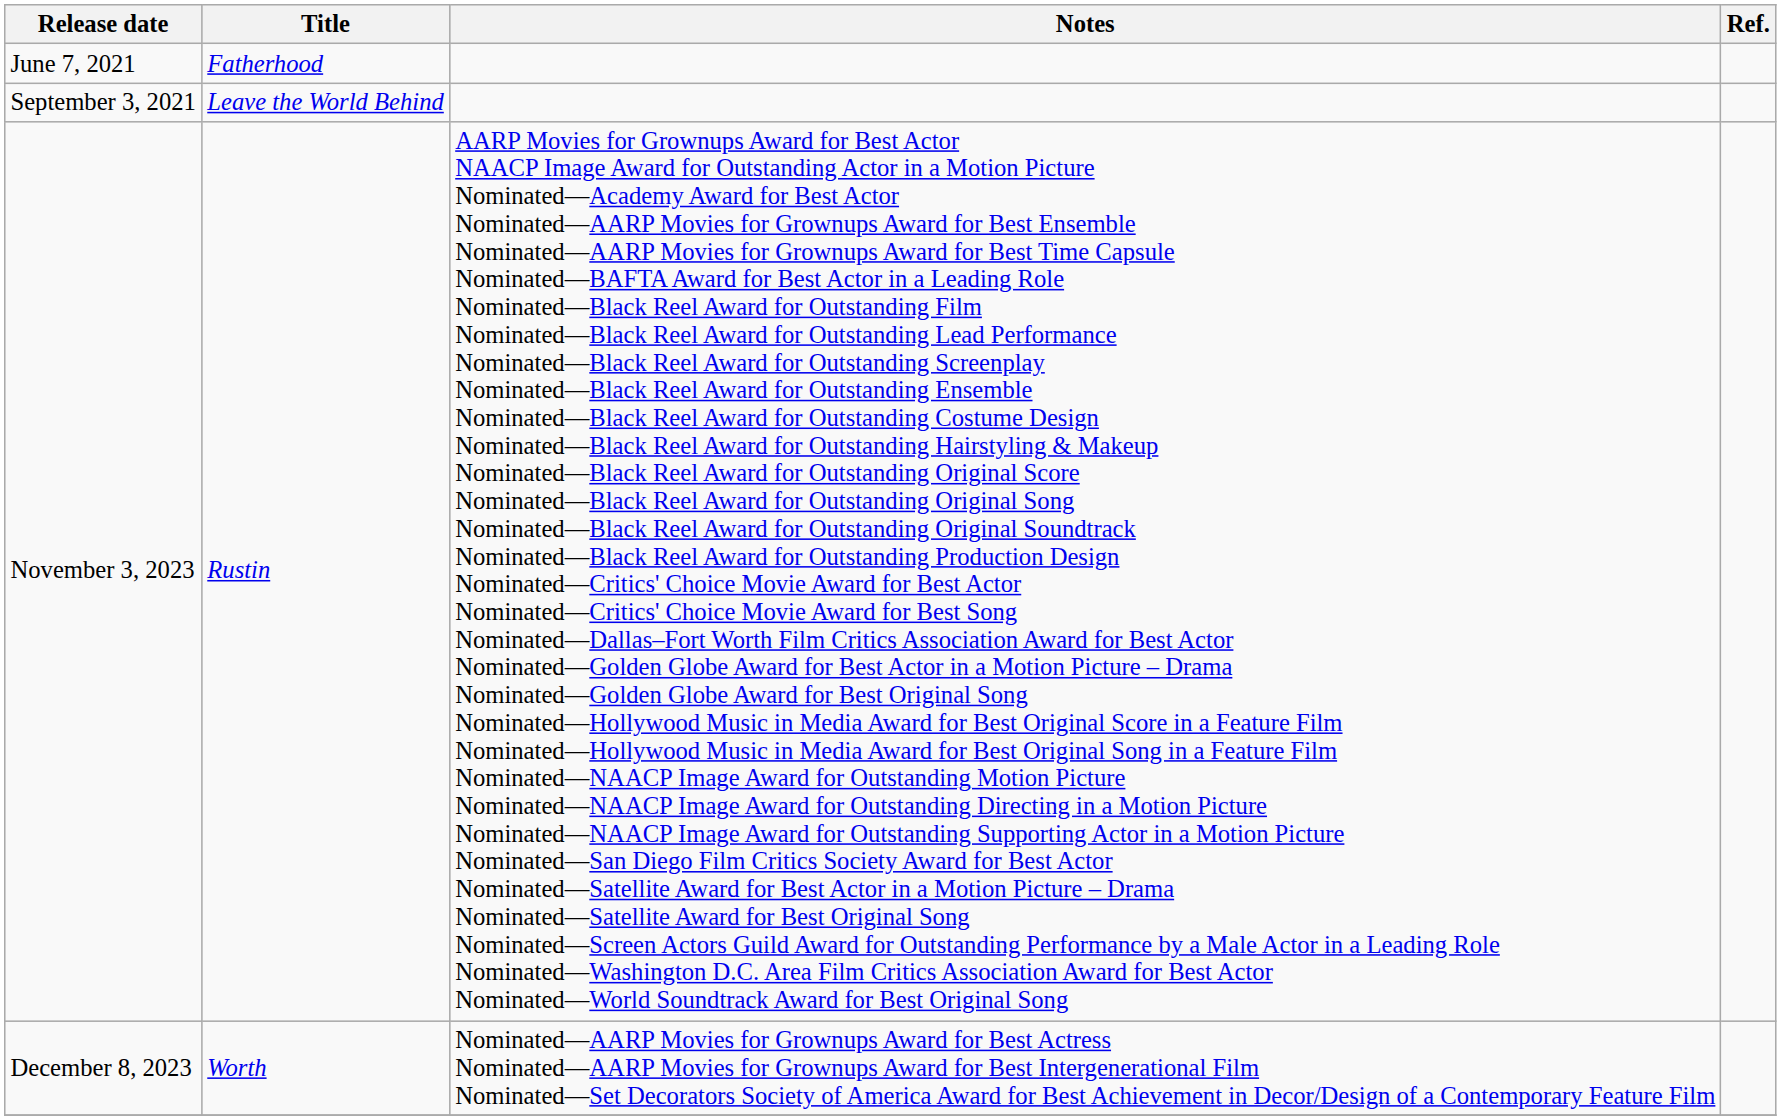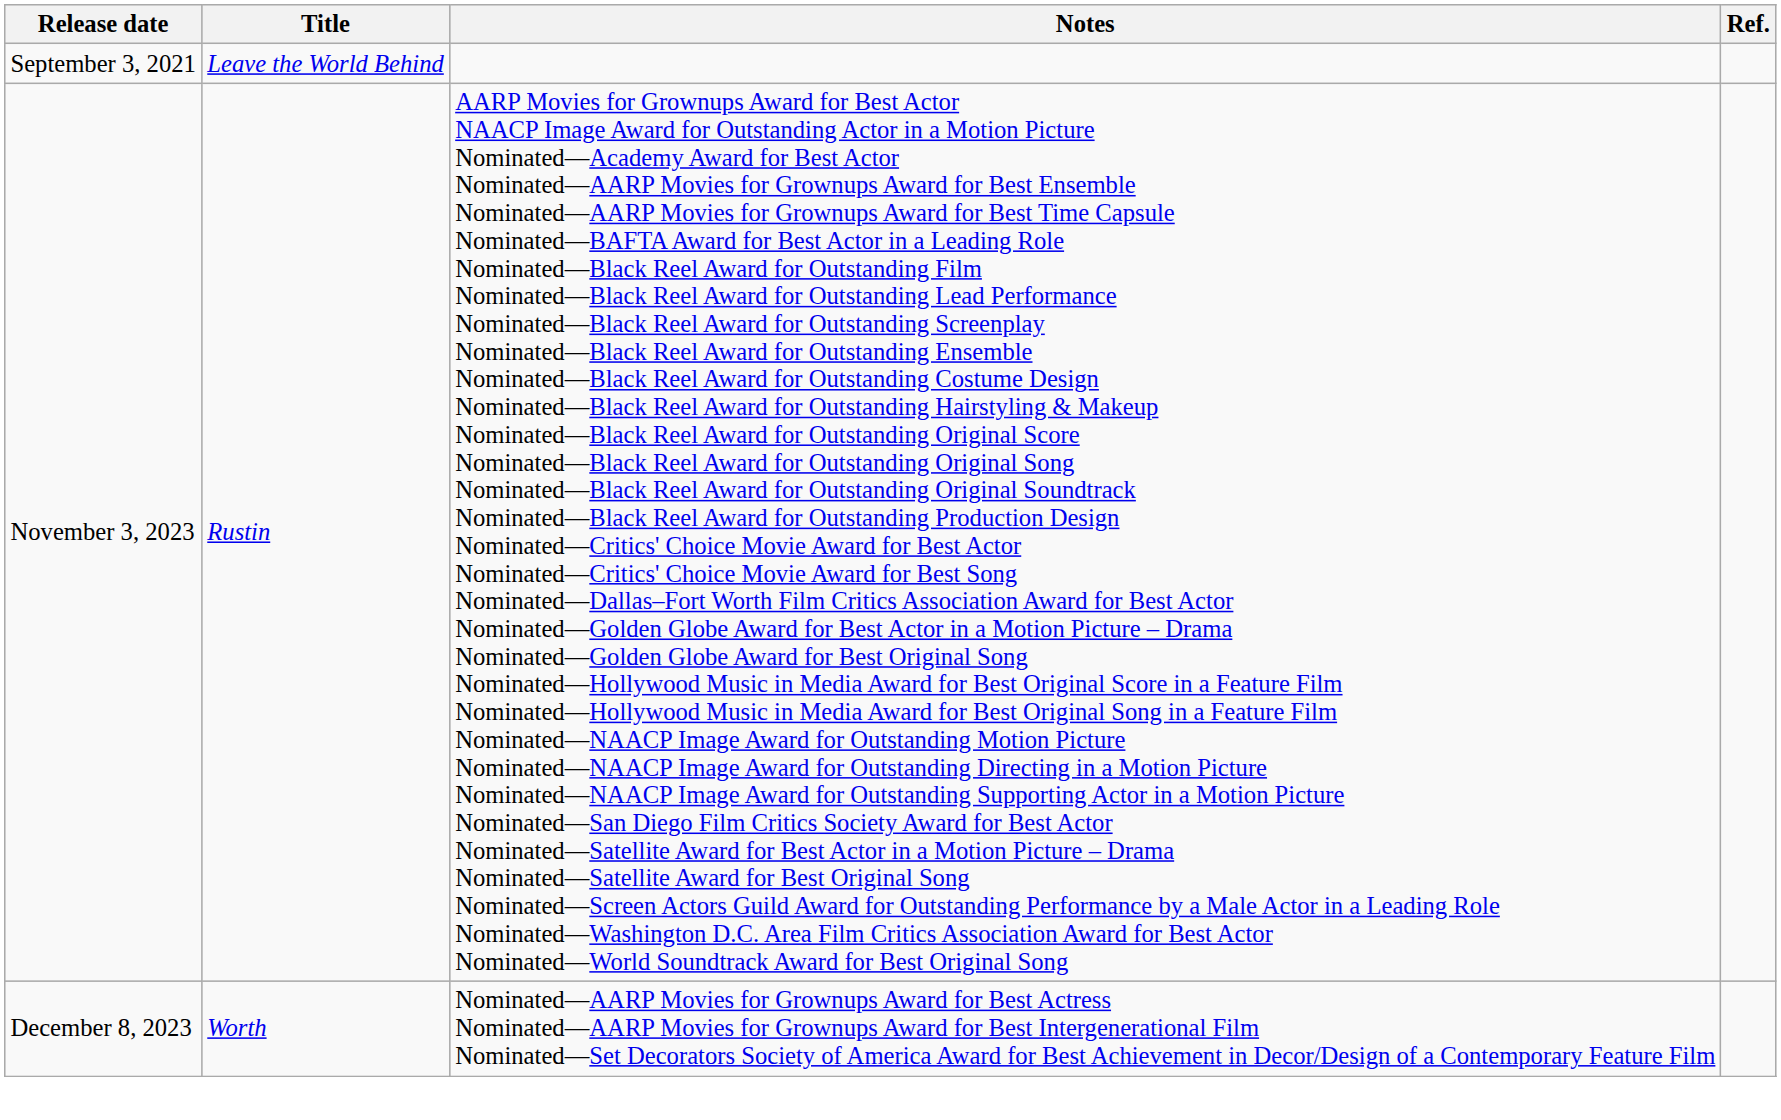 <table class="wikitable sortable">
 <tr>
 <th>Release date</th>
 <th>Title</th>
 <th>Notes</th>
 <th>Ref.</th>
-</tr>
-<tr>
-<td>June 7, 2021</td>
-<td><em><a href='#'>Fatherhood</a></em></td>
-<td></td>
-<td align="center"></td>
 </tr>
 <tr>
 <td>September 3, 2021</td>
 <td><em><a href='#'>Leave the World Behind</a></em></td>
 <td></td>
 <td align="center"></td>
 </tr>
 <tr>
 <td>November 3, 2023</td>
 <td><em><a href='#'>Rustin</a></em></td>
 <td><a href='#'>AARP Movies for Grownups Award for Best Actor</a> <br> <a href='#'>NAACP Image Award for Outstanding Actor in a Motion Picture</a> <br> Nominated—<a href='#'>Academy Award for Best Actor</a> <br> Nominated—<a href='#'>AARP Movies for Grownups Award for Best Ensemble</a> <br> Nominated—<a href='#'>AARP Movies for Grownups Award for Best Time Capsule</a> <br> Nominated—<a href='#'>BAFTA Award for Best Actor in a Leading Role</a> <br> Nominated—<a href='#'>Black Reel Award for Outstanding Film</a> <br> Nominated—<a href='#'>Black Reel Award for Outstanding Lead Performance</a> <br> Nominated—<a href='#'>Black Reel Award for Outstanding Screenplay</a> <br> Nominated—<a href='#'>Black Reel Award for Outstanding Ensemble</a> <br> Nominated—<a href='#'>Black Reel Award for Outstanding Costume Design</a> <br> Nominated—<a href='#'>Black Reel Award for Outstanding Hairstyling & Makeup</a> <br> Nominated—<a href='#'>Black Reel Award for Outstanding Original Score</a> <br> Nominated—<a href='#'>Black Reel Award for Outstanding Original Song</a> <br> Nominated—<a href='#'>Black Reel Award for Outstanding Original Soundtrack</a> <br> Nominated—<a href='#'>Black Reel Award for Outstanding Production Design</a> <br> Nominated—<a href='#'>Critics' Choice Movie Award for Best Actor</a> <br> Nominated—<a href='#'>Critics' Choice Movie Award for Best Song</a> <br> Nominated—<a href='#'>Dallas–Fort Worth Film Critics Association Award for Best Actor</a> <br> Nominated—<a href='#'>Golden Globe Award for Best Actor in a Motion Picture – Drama</a> <br> Nominated—<a href='#'>Golden Globe Award for Best Original Song</a> <br> Nominated—<a href='#'>Hollywood Music in Media Award for Best Original Score in a Feature Film</a> <br> Nominated—<a href='#'>Hollywood Music in Media Award for Best Original Song in a Feature Film</a> <br> Nominated—<a href='#'>NAACP Image Award for Outstanding Motion Picture</a> <br> Nominated—<a href='#'>NAACP Image Award for Outstanding Directing in a Motion Picture</a> <br> Nominated—<a href='#'>NAACP Image Award for Outstanding Supporting Actor in a Motion Picture</a> <br> Nominated—<a href='#'>San Diego Film Critics Society Award for Best Actor</a> <br> Nominated—<a href='#'>Satellite Award for Best Actor in a Motion Picture – Drama</a> <br> Nominated—<a href='#'>Satellite Award for Best Original Song</a> <br> Nominated—<a href='#'>Screen Actors Guild Award for Outstanding Performance by a Male Actor in a Leading Role</a> <br> Nominated—<a href='#'>Washington D.C. Area Film Critics Association Award for Best Actor</a> <br> Nominated—<a href='#'>World Soundtrack Award for Best Original Song</a></td>
 <td align="center"> <br>  <br>  <br>  <br>  <br>  <br>  <br>  <br>  <br>  <br>  <br>  <br>  <br>  <br> </td>
 </tr>
 <tr>
 <td>December 8, 2023</td>
 <td><em><a href='#'>Worth</a></em></td>
 <td>Nominated—<a href='#'>AARP Movies for Grownups Award for Best Actress</a> <br> Nominated—<a href='#'>AARP Movies for Grownups Award for Best Intergenerational Film</a> <br> Nominated—<a href='#'>Set Decorators Society of America Award for Best Achievement in Decor/Design of a Contemporary Feature Film</a></td>
 <td align="center"> <br> </td>
 </tr>
 <tr>
 </tr>
 </table>
